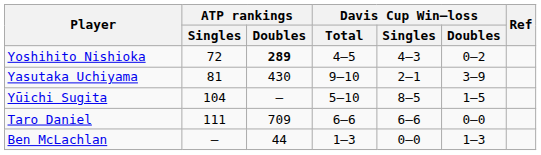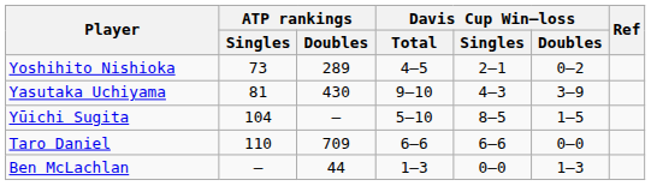 <table class="wikitable sortable" style=text-align:center>
 <tr>
 <th rowspan=2 width="175">Player</th>
 <th colspan=2>ATP rankings</th>
 <th colspan=3>Davis Cup Win–loss</th>
 <th rowspan=2 class="unsortable">Ref</th>
 </tr>
 <tr>
 <th width="60">Singles</th>
 <th width="60">Doubles</th>
 <th width="60">Total</th>
 <th width="60">Singles</th>
 <th width="60">Doubles</th>
 </tr>
 <tr>
 <td align=left><a href='#'>Yoshihito Nishioka</a></td>
-<td>72</td>
-<td><strong>289</strong></td>
+<td>73</td>
+<td>289</td>
 <td>4–5</td>
-<td>4–3</td>
+<td>2–1</td>
 <td>0–2</td>
 <td></td>
 </tr>
 <tr>
 <td align=left><a href='#'>Yasutaka Uchiyama</a></td>
 <td>81</td>
 <td>430</td>
 <td>9–10</td>
-<td>2–1</td>
+<td>4–3</td>
 <td>3–9</td>
 <td></td>
 </tr>
 <tr>
 <td align=left><a href='#'>Yūichi Sugita</a></td>
 <td>104</td>
 <td>–</td>
 <td>5–10</td>
 <td>8–5</td>
 <td>1–5</td>
 <td></td>
 </tr>
 <tr>
 <td align=left><a href='#'>Taro Daniel</a></td>
-<td>111</td>
+<td>110</td>
 <td>709</td>
 <td>6–6</td>
 <td>6–6</td>
 <td>0–0</td>
 <td></td>
 </tr>
 <tr>
 <td align=left><a href='#'>Ben McLachlan</a></td>
 <td>–</td>
 <td>44</td>
 <td>1–3</td>
 <td>0–0</td>
 <td>1–3</td>
 <td></td>
 </tr>
 </table>
